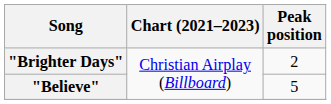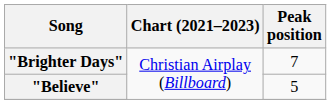 <table class="wikitable sortable plainrowheaders" style="text-align:center">
 <tr>
 <th scope="col">Song</th>
 <th scope="col">Chart (2021–2023)</th>
 <th scope="col">Peak<br>position</th>
 </tr>
 <tr>
 <th scope="row">"Brighter Days"</th>
 <td rowspan="5"><a href='#'>Christian Airplay</a><br>(<em><a href='#'>Billboard</a></em>)</td>
-<td>2</td>
+<td>7</td>
 </tr>
 <tr>
 <th scope="row">"Believe"</th>
 <td>5</td>
 </tr>
 <tr>
 </tr>
 </table>
